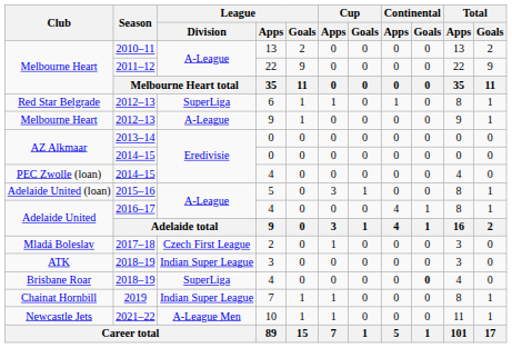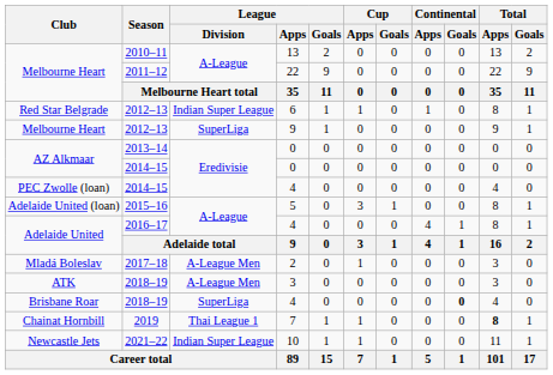 <table class="wikitable" style="text-align: center;">
 <tr>
 <th rowspan="2">Club</th>
 <th rowspan="2">Season</th>
 <th colspan="3">League</th>
 <th colspan="2">Cup</th>
 <th colspan="2">Continental</th>
 <th colspan="2">Total</th>
 </tr>
 <tr>
 <th>Division</th>
 <th>Apps</th>
 <th>Goals</th>
 <th>Apps</th>
 <th>Goals</th>
 <th>Apps</th>
 <th>Goals</th>
 <th>Apps</th>
 <th>Goals</th>
 </tr>
 <tr>
 <td rowspan="3" valign="center"><a href='#'>Melbourne Heart</a></td>
 <td><a href='#'>2010–11</a></td>
 <td rowspan=2><a href='#'>A-League</a></td>
 <td>13</td>
 <td>2</td>
 <td>0</td>
 <td>0</td>
 <td>0</td>
 <td>0</td>
 <td>13</td>
 <td>2</td>
 </tr>
 <tr>
 <td><a href='#'>2011–12</a></td>
 <td>22</td>
 <td>9</td>
 <td>0</td>
 <td>0</td>
 <td>0</td>
 <td>0</td>
 <td>22</td>
 <td>9</td>
 </tr>
 <tr>
 <th colspan=2>Melbourne Heart total</th>
 <th>35</th>
 <th>11</th>
 <th>0</th>
 <th>0</th>
 <th>0</th>
 <th>0</th>
 <th>35</th>
 <th>11</th>
 </tr>
 <tr>
 <td><a href='#'>Red Star Belgrade</a></td>
 <td><a href='#'>2012–13</a></td>
-<td><a href='#'>SuperLiga</a></td>
+<td><a href='#'>Indian Super League</a></td>
 <td>6</td>
 <td>1</td>
 <td>1</td>
 <td>0</td>
 <td>1</td>
 <td>0</td>
 <td>8</td>
 <td>1</td>
 </tr>
 <tr>
 <td><a href='#'>Melbourne Heart</a></td>
 <td><a href='#'>2012–13</a></td>
-<td><a href='#'>A-League</a></td>
+<td><a href='#'>SuperLiga</a></td>
 <td>9</td>
 <td>1</td>
 <td>0</td>
 <td>0</td>
 <td>0</td>
 <td>0</td>
 <td>9</td>
 <td>1</td>
 </tr>
 <tr>
 <td rowspan=2><a href='#'>AZ Alkmaar</a></td>
 <td><a href='#'>2013–14</a></td>
 <td rowspan=3><a href='#'>Eredivisie</a></td>
 <td>0</td>
 <td>0</td>
 <td>0</td>
 <td>0</td>
 <td>0</td>
 <td>0</td>
 <td>0</td>
 <td>0</td>
 </tr>
 <tr>
 <td><a href='#'>2014–15</a></td>
 <td>0</td>
 <td>0</td>
 <td>0</td>
 <td>0</td>
 <td>0</td>
 <td>0</td>
 <td>0</td>
 <td>0</td>
 </tr>
 <tr>
 <td><a href='#'>PEC Zwolle</a> (loan)</td>
 <td><a href='#'>2014–15</a></td>
 <td>4</td>
 <td>0</td>
 <td>0</td>
 <td>0</td>
 <td>0</td>
 <td>0</td>
 <td>4</td>
 <td>0</td>
 </tr>
 <tr>
 <td><a href='#'>Adelaide United</a> (loan)</td>
 <td><a href='#'>2015–16</a></td>
 <td rowspan=2><a href='#'>A-League</a></td>
 <td>5</td>
 <td>0</td>
 <td>3</td>
 <td>1</td>
 <td>0</td>
 <td>0</td>
 <td>8</td>
 <td>1</td>
 </tr>
 <tr>
 <td rowspan=2><a href='#'>Adelaide United</a></td>
 <td><a href='#'>2016–17</a></td>
 <td>4</td>
 <td>0</td>
 <td>0</td>
 <td>0</td>
 <td>4</td>
 <td>1</td>
 <td>8</td>
 <td>1</td>
 </tr>
 <tr>
 <th colspan=2>Adelaide total</th>
 <th>9</th>
 <th>0</th>
 <th>3</th>
 <th>1</th>
 <th>4</th>
 <th>1</th>
 <th>16</th>
 <th>2</th>
 </tr>
 <tr>
 <td><a href='#'>Mladá Boleslav</a></td>
 <td><a href='#'>2017–18</a></td>
-<td><a href='#'>Czech First League</a></td>
+<td><a href='#'>A-League Men</a></td>
 <td>2</td>
 <td>0</td>
 <td>1</td>
 <td>0</td>
 <td>0</td>
 <td>0</td>
 <td>3</td>
 <td>0</td>
 </tr>
 <tr>
 <td><a href='#'>ATK</a></td>
 <td><a href='#'>2018–19</a></td>
-<td><a href='#'>Indian Super League</a></td>
+<td><a href='#'>A-League Men</a></td>
 <td>3</td>
 <td>0</td>
 <td>0</td>
 <td>0</td>
 <td>0</td>
 <td>0</td>
 <td>3</td>
 <td>0</td>
 </tr>
 <tr>
 <td><a href='#'>Brisbane Roar</a></td>
 <td><a href='#'>2018–19</a></td>
 <td><a href='#'>SuperLiga</a></td>
 <td>4</td>
 <td>0</td>
 <td>0</td>
 <td>0</td>
 <td>0</td>
 <td><strong>0</strong></td>
 <td>4</td>
 <td>0</td>
 </tr>
 <tr>
 <td><a href='#'>Chainat Hornbill</a></td>
 <td><a href='#'>2019</a></td>
-<td><a href='#'>Indian Super League</a></td>
+<td><a href='#'>Thai League 1</a></td>
 <td>7</td>
 <td>1</td>
 <td>1</td>
 <td>0</td>
 <td>0</td>
 <td>0</td>
-<td>8</td>
+<td><strong>8</strong></td>
 <td>1</td>
 </tr>
 <tr>
 <td><a href='#'>Newcastle Jets</a></td>
 <td><a href='#'>2021–22</a></td>
-<td><a href='#'>A-League Men</a></td>
+<td><a href='#'>Indian Super League</a></td>
 <td>10</td>
 <td>1</td>
 <td>1</td>
 <td>0</td>
 <td>0</td>
 <td>0</td>
 <td>11</td>
 <td>1</td>
 </tr>
 <tr>
 <th colspan=3>Career total</th>
 <th>89</th>
 <th>15</th>
 <th>7</th>
 <th>1</th>
 <th>5</th>
 <th>1</th>
 <th>101</th>
 <th>17</th>
 </tr>
 </table>
